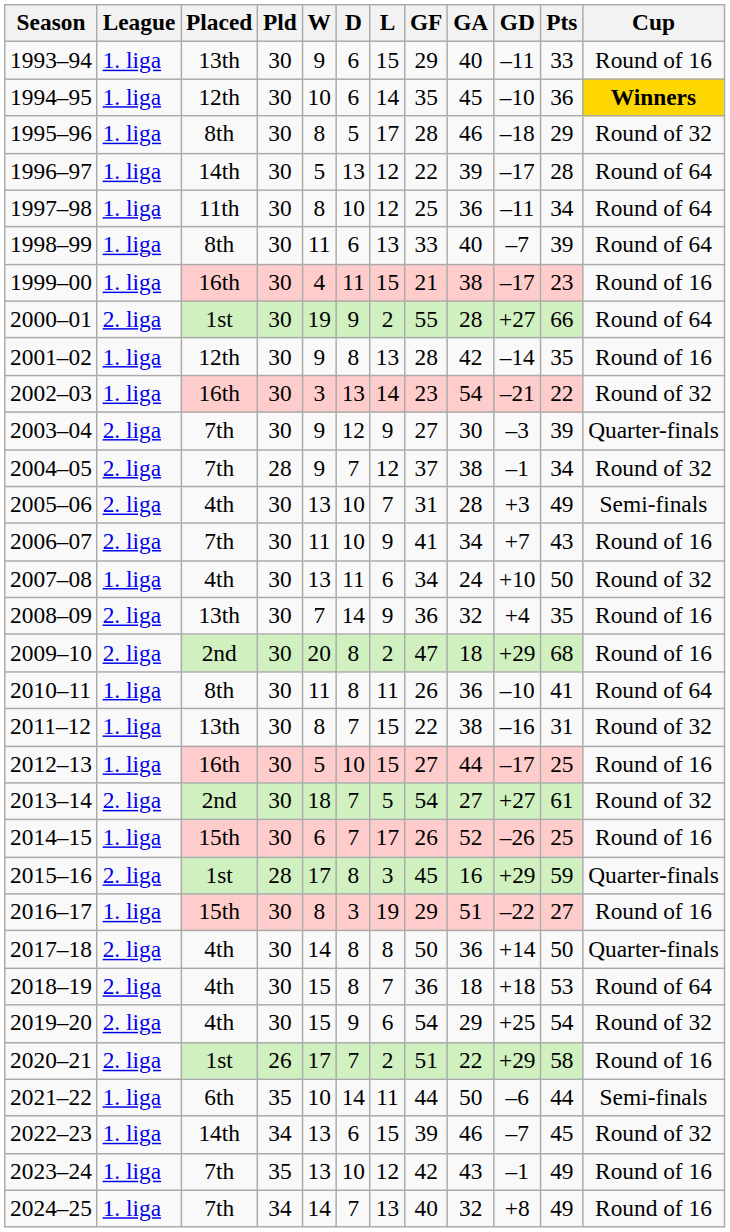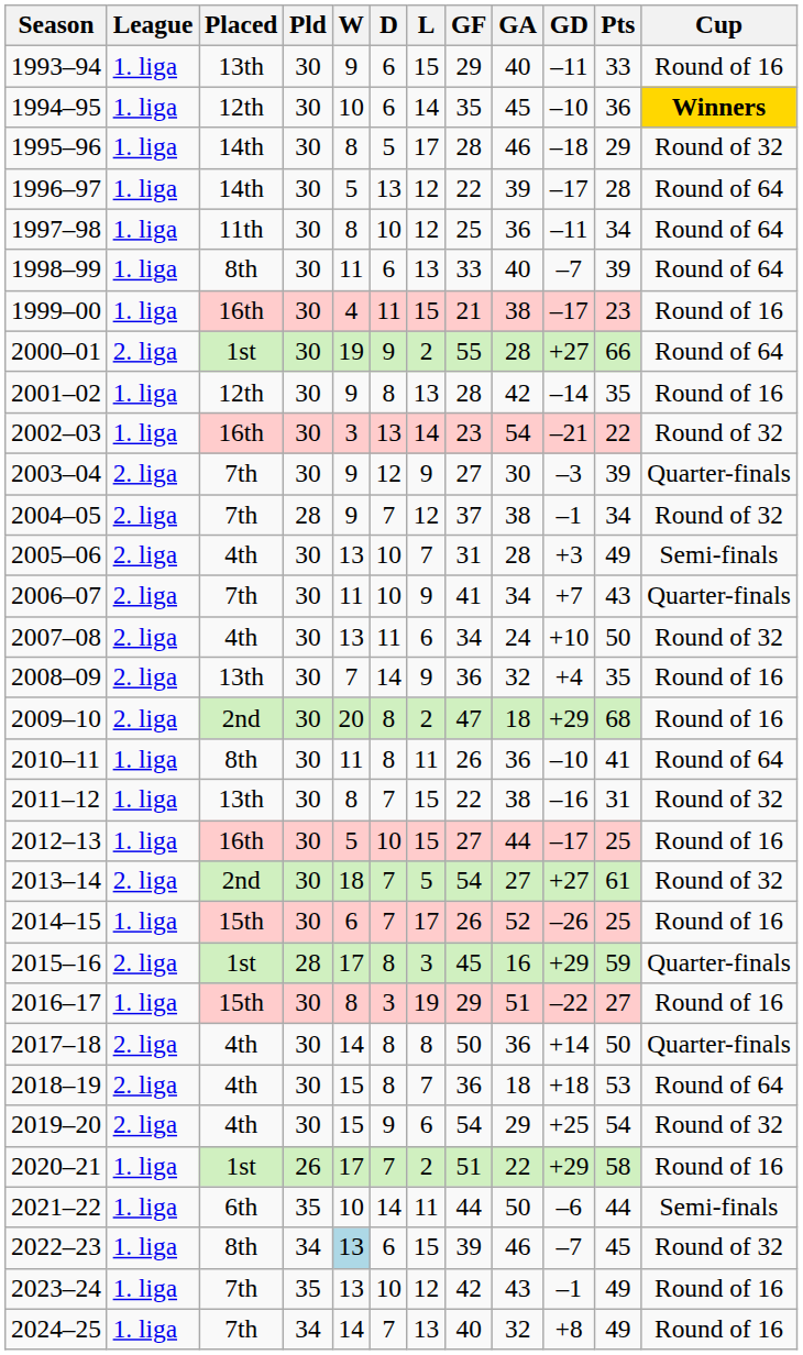 <table class="wikitable sortable">
 <tr>
 <th>Season</th>
 <th>League</th>
 <th>Placed</th>
 <th>Pld</th>
 <th>W</th>
 <th>D</th>
 <th>L</th>
 <th>GF</th>
 <th>GA</th>
 <th>GD</th>
 <th>Pts</th>
 <th>Cup</th>
 </tr>
 <tr>
 <td>1993–94</td>
 <td><a href='#'>1. liga</a></td>
 <td style="text-align:center">13th</td>
 <td style="text-align:center">30</td>
 <td style="text-align:center">9</td>
 <td style="text-align:center">6</td>
 <td style="text-align:center">15</td>
 <td style="text-align:center">29</td>
 <td style="text-align:center">40</td>
 <td style="text-align:center">–11</td>
 <td style="text-align:center">33</td>
 <td style="text-align:center">Round of 16</td>
 </tr>
 <tr>
 <td>1994–95</td>
 <td><a href='#'>1. liga</a></td>
 <td style="text-align:center">12th</td>
 <td style="text-align:center">30</td>
 <td style="text-align:center">10</td>
 <td style="text-align:center">6</td>
 <td style="text-align:center">14</td>
 <td style="text-align:center">35</td>
 <td style="text-align:center">45</td>
 <td style="text-align:center">–10</td>
 <td style="text-align:center">36</td>
 <td style="text-align:center; background:gold;"><strong>Winners</strong></td>
 </tr>
 <tr>
 <td>1995–96</td>
 <td><a href='#'>1. liga</a></td>
-<td style="text-align:center">8th</td>
+<td style="text-align:center">14th</td>
 <td style="text-align:center">30</td>
 <td style="text-align:center">8</td>
 <td style="text-align:center">5</td>
 <td style="text-align:center">17</td>
 <td style="text-align:center">28</td>
 <td style="text-align:center">46</td>
 <td style="text-align:center">–18</td>
 <td style="text-align:center">29</td>
 <td style="text-align:center">Round of 32</td>
 </tr>
 <tr>
 <td>1996–97</td>
 <td><a href='#'>1. liga</a></td>
 <td style="text-align:center">14th</td>
 <td style="text-align:center">30</td>
 <td style="text-align:center">5</td>
 <td style="text-align:center">13</td>
 <td style="text-align:center">12</td>
 <td style="text-align:center">22</td>
 <td style="text-align:center">39</td>
 <td style="text-align:center">–17</td>
 <td style="text-align:center">28</td>
 <td style="text-align:center">Round of 64</td>
 </tr>
 <tr>
 <td>1997–98</td>
 <td><a href='#'>1. liga</a></td>
 <td style="text-align:center">11th</td>
 <td style="text-align:center">30</td>
 <td style="text-align:center">8</td>
 <td style="text-align:center">10</td>
 <td style="text-align:center">12</td>
 <td style="text-align:center">25</td>
 <td style="text-align:center">36</td>
 <td style="text-align:center">–11</td>
 <td style="text-align:center">34</td>
 <td style="text-align:center">Round of 64</td>
 </tr>
 <tr>
 <td>1998–99</td>
 <td><a href='#'>1. liga</a></td>
 <td style="text-align:center">8th</td>
 <td style="text-align:center">30</td>
 <td style="text-align:center">11</td>
 <td style="text-align:center">6</td>
 <td style="text-align:center">13</td>
 <td style="text-align:center">33</td>
 <td style="text-align:center">40</td>
 <td style="text-align:center">–7</td>
 <td style="text-align:center">39</td>
 <td style="text-align:center">Round of 64</td>
 </tr>
 <tr>
 <td>1999–00</td>
 <td><a href='#'>1. liga</a></td>
 <td style="background: #FFCCCC; text-align:center">16th</td>
 <td style="background: #FFCCCC; text-align:center">30</td>
 <td style="background: #FFCCCC; text-align:center">4</td>
 <td style="background: #FFCCCC; text-align:center">11</td>
 <td style="background: #FFCCCC; text-align:center">15</td>
 <td style="background: #FFCCCC; text-align:center">21</td>
 <td style="background: #FFCCCC; text-align:center">38</td>
 <td style="background: #FFCCCC; text-align:center">–17</td>
 <td style="background: #FFCCCC; text-align:center">23</td>
 <td style="text-align:center">Round of 16</td>
 </tr>
 <tr>
 <td>2000–01</td>
 <td><a href='#'>2. liga</a></td>
 <td style="background: #D0F0C0; text-align:center">1st</td>
 <td style="background: #D0F0C0; text-align:center">30</td>
 <td style="background: #D0F0C0; text-align:center">19</td>
 <td style="background: #D0F0C0; text-align:center">9</td>
 <td style="background: #D0F0C0; text-align:center">2</td>
 <td style="background: #D0F0C0; text-align:center">55</td>
 <td style="background: #D0F0C0; text-align:center">28</td>
 <td style="background: #D0F0C0; text-align:center">+27</td>
 <td style="background: #D0F0C0; text-align:center">66</td>
 <td style="text-align:center">Round of 64</td>
 </tr>
 <tr>
 <td>2001–02</td>
 <td><a href='#'>1. liga</a></td>
 <td style="text-align:center">12th</td>
 <td style="text-align:center">30</td>
 <td style="text-align:center">9</td>
 <td style="text-align:center">8</td>
 <td style="text-align:center">13</td>
 <td style="text-align:center">28</td>
 <td style="text-align:center">42</td>
 <td style="text-align:center">–14</td>
 <td style="text-align:center">35</td>
 <td style="text-align:center">Round of 16</td>
 </tr>
 <tr>
 <td>2002–03</td>
 <td><a href='#'>1. liga</a></td>
 <td style="background: #FFCCCC; text-align:center">16th</td>
 <td style="background: #FFCCCC; text-align:center">30</td>
 <td style="background: #FFCCCC; text-align:center">3</td>
 <td style="background: #FFCCCC; text-align:center">13</td>
 <td style="background: #FFCCCC; text-align:center">14</td>
 <td style="background: #FFCCCC; text-align:center">23</td>
 <td style="background: #FFCCCC; text-align:center">54</td>
 <td style="background: #FFCCCC; text-align:center">–21</td>
 <td style="background: #FFCCCC; text-align:center">22</td>
 <td style="text-align:center">Round of 32</td>
 </tr>
 <tr>
 <td>2003–04</td>
 <td><a href='#'>2. liga</a></td>
 <td style="text-align:center">7th</td>
 <td style="text-align:center">30</td>
 <td style="text-align:center">9</td>
 <td style="text-align:center">12</td>
 <td style="text-align:center">9</td>
 <td style="text-align:center">27</td>
 <td style="text-align:center">30</td>
 <td style="text-align:center">–3</td>
 <td style="text-align:center">39</td>
 <td style="text-align:center">Quarter-finals</td>
 </tr>
 <tr>
 <td>2004–05</td>
 <td><a href='#'>2. liga</a></td>
 <td style="text-align:center">7th</td>
 <td style="text-align:center">28</td>
 <td style="text-align:center">9</td>
 <td style="text-align:center">7</td>
 <td style="text-align:center">12</td>
 <td style="text-align:center">37</td>
 <td style="text-align:center">38</td>
 <td style="text-align:center">–1</td>
 <td style="text-align:center">34</td>
 <td style="text-align:center">Round of 32</td>
 </tr>
 <tr>
 <td>2005–06</td>
 <td><a href='#'>2. liga</a></td>
 <td style="text-align:center">4th</td>
 <td style="text-align:center">30</td>
 <td style="text-align:center">13</td>
 <td style="text-align:center">10</td>
 <td style="text-align:center">7</td>
 <td style="text-align:center">31</td>
 <td style="text-align:center">28</td>
 <td style="text-align:center">+3</td>
 <td style="text-align:center">49</td>
 <td style="text-align:center">Semi-finals</td>
 </tr>
 <tr>
 <td>2006–07</td>
 <td><a href='#'>2. liga</a></td>
 <td style="text-align:center">7th</td>
 <td style="text-align:center">30</td>
 <td style="text-align:center">11</td>
 <td style="text-align:center">10</td>
 <td style="text-align:center">9</td>
 <td style="text-align:center">41</td>
 <td style="text-align:center">34</td>
 <td style="text-align:center">+7</td>
 <td style="text-align:center">43</td>
-<td style="text-align:center">Round of 16</td>
+<td style="text-align:center">Quarter-finals</td>
 </tr>
 <tr>
 <td>2007–08</td>
-<td><a href='#'>1. liga</a></td>
+<td><a href='#'>2. liga</a></td>
 <td style="text-align:center">4th</td>
 <td style="text-align:center">30</td>
 <td style="text-align:center">13</td>
 <td style="text-align:center">11</td>
 <td style="text-align:center">6</td>
 <td style="text-align:center">34</td>
 <td style="text-align:center">24</td>
 <td style="text-align:center">+10</td>
 <td style="text-align:center">50</td>
 <td style="text-align:center">Round of 32</td>
 </tr>
 <tr>
 <td>2008–09</td>
 <td><a href='#'>2. liga</a></td>
 <td style="text-align:center">13th</td>
 <td style="text-align:center">30</td>
 <td style="text-align:center">7</td>
 <td style="text-align:center">14</td>
 <td style="text-align:center">9</td>
 <td style="text-align:center">36</td>
 <td style="text-align:center">32</td>
 <td style="text-align:center">+4</td>
 <td style="text-align:center">35</td>
 <td style="text-align:center">Round of 16</td>
 </tr>
 <tr>
 <td>2009–10</td>
 <td><a href='#'>2. liga</a></td>
 <td style="background: #D0F0C0; text-align:center">2nd</td>
 <td style="background: #D0F0C0; text-align:center">30</td>
 <td style="background: #D0F0C0; text-align:center">20</td>
 <td style="background: #D0F0C0; text-align:center">8</td>
 <td style="background: #D0F0C0; text-align:center">2</td>
 <td style="background: #D0F0C0; text-align:center">47</td>
 <td style="background: #D0F0C0; text-align:center">18</td>
 <td style="background: #D0F0C0; text-align:center">+29</td>
 <td style="background: #D0F0C0; text-align:center">68</td>
 <td style="text-align:center">Round of 16</td>
 </tr>
 <tr>
 <td>2010–11</td>
 <td><a href='#'>1. liga</a></td>
 <td style="text-align:center">8th</td>
 <td style="text-align:center">30</td>
 <td style="text-align:center">11</td>
 <td style="text-align:center">8</td>
 <td style="text-align:center">11</td>
 <td style="text-align:center">26</td>
 <td style="text-align:center">36</td>
 <td style="text-align:center">–10</td>
 <td style="text-align:center">41</td>
 <td style="text-align:center">Round of 64</td>
 </tr>
 <tr>
 <td>2011–12</td>
 <td><a href='#'>1. liga</a></td>
 <td style="text-align:center">13th</td>
 <td style="text-align:center">30</td>
 <td style="text-align:center">8</td>
 <td style="text-align:center">7</td>
 <td style="text-align:center">15</td>
 <td style="text-align:center">22</td>
 <td style="text-align:center">38</td>
 <td style="text-align:center">–16</td>
 <td style="text-align:center">31</td>
 <td style="text-align:center">Round of 32</td>
 </tr>
 <tr>
 <td>2012–13</td>
 <td><a href='#'>1. liga</a></td>
 <td style="background: #FFCCCC; text-align:center">16th</td>
 <td style="background: #FFCCCC; text-align:center">30</td>
 <td style="background: #FFCCCC; text-align:center">5</td>
 <td style="background: #FFCCCC; text-align:center">10</td>
 <td style="background: #FFCCCC; text-align:center">15</td>
 <td style="background: #FFCCCC; text-align:center">27</td>
 <td style="background: #FFCCCC; text-align:center">44</td>
 <td style="background: #FFCCCC; text-align:center">–17</td>
 <td style="background: #FFCCCC; text-align:center">25</td>
 <td style="text-align:center">Round of 16</td>
 </tr>
 <tr>
 <td>2013–14</td>
 <td><a href='#'>2. liga</a></td>
 <td style="background: #D0F0C0; text-align:center">2nd</td>
 <td style="background: #D0F0C0; text-align:center">30</td>
 <td style="background: #D0F0C0; text-align:center">18</td>
 <td style="background: #D0F0C0; text-align:center">7</td>
 <td style="background: #D0F0C0; text-align:center">5</td>
 <td style="background: #D0F0C0; text-align:center">54</td>
 <td style="background: #D0F0C0; text-align:center">27</td>
 <td style="background: #D0F0C0; text-align:center">+27</td>
 <td style="background: #D0F0C0; text-align:center">61</td>
 <td style="text-align:center">Round of 32</td>
 </tr>
 <tr>
 <td>2014–15</td>
 <td><a href='#'>1. liga</a></td>
 <td style="background: #FFCCCC; text-align:center">15th</td>
 <td style="background: #FFCCCC; text-align:center">30</td>
 <td style="background: #FFCCCC; text-align:center">6</td>
 <td style="background: #FFCCCC; text-align:center">7</td>
 <td style="background: #FFCCCC; text-align:center">17</td>
 <td style="background: #FFCCCC; text-align:center">26</td>
 <td style="background: #FFCCCC; text-align:center">52</td>
 <td style="background: #FFCCCC; text-align:center">–26</td>
 <td style="background: #FFCCCC; text-align:center">25</td>
 <td style="text-align:center">Round of 16</td>
 </tr>
 <tr>
 <td>2015–16</td>
 <td><a href='#'>2. liga</a></td>
 <td style="background: #D0F0C0; text-align:center">1st</td>
 <td style="background: #D0F0C0; text-align:center">28</td>
 <td style="background: #D0F0C0; text-align:center">17</td>
 <td style="background: #D0F0C0; text-align:center">8</td>
 <td style="background: #D0F0C0; text-align:center">3</td>
 <td style="background: #D0F0C0; text-align:center">45</td>
 <td style="background: #D0F0C0; text-align:center">16</td>
 <td style="background: #D0F0C0; text-align:center">+29</td>
 <td style="background: #D0F0C0; text-align:center">59</td>
 <td style="text-align:center">Quarter-finals</td>
 </tr>
 <tr>
 <td>2016–17</td>
 <td><a href='#'>1. liga</a></td>
 <td style="background: #FFCCCC; text-align:center">15th</td>
 <td style="background: #FFCCCC; text-align:center">30</td>
 <td style="background: #FFCCCC; text-align:center">8</td>
 <td style="background: #FFCCCC; text-align:center">3</td>
 <td style="background: #FFCCCC; text-align:center">19</td>
 <td style="background: #FFCCCC; text-align:center">29</td>
 <td style="background: #FFCCCC; text-align:center">51</td>
 <td style="background: #FFCCCC; text-align:center">–22</td>
 <td style="background: #FFCCCC; text-align:center">27</td>
 <td style="text-align:center">Round of 16</td>
 </tr>
 <tr>
 <td>2017–18</td>
 <td><a href='#'>2. liga</a></td>
 <td style="text-align:center">4th</td>
 <td style="text-align:center">30</td>
 <td style="text-align:center">14</td>
 <td style="text-align:center">8</td>
 <td style="text-align:center">8</td>
 <td style="text-align:center">50</td>
 <td style="text-align:center">36</td>
 <td style="text-align:center">+14</td>
 <td style="text-align:center">50</td>
 <td style="text-align:center">Quarter-finals</td>
 </tr>
 <tr>
 <td>2018–19</td>
 <td><a href='#'>2. liga</a></td>
 <td style="text-align:center">4th</td>
 <td style="text-align:center">30</td>
 <td style="text-align:center">15</td>
 <td style="text-align:center">8</td>
 <td style="text-align:center">7</td>
 <td style="text-align:center">36</td>
 <td style="text-align:center">18</td>
 <td style="text-align:center">+18</td>
 <td style="text-align:center">53</td>
 <td style="text-align:center">Round of 64</td>
 </tr>
 <tr>
 <td>2019–20</td>
 <td><a href='#'>2. liga</a></td>
 <td style="text-align:center">4th</td>
 <td style="text-align:center">30</td>
 <td style="text-align:center">15</td>
 <td style="text-align:center">9</td>
 <td style="text-align:center">6</td>
 <td style="text-align:center">54</td>
 <td style="text-align:center">29</td>
 <td style="text-align:center">+25</td>
 <td style="text-align:center">54</td>
 <td style="text-align:center">Round of 32</td>
 </tr>
 <tr>
 <td>2020–21</td>
-<td><a href='#'>2. liga</a></td>
+<td><a href='#'>1. liga</a></td>
 <td style="background: #D0F0C0; text-align:center">1st</td>
 <td style="background: #D0F0C0; text-align:center">26</td>
 <td style="background: #D0F0C0; text-align:center">17</td>
 <td style="background: #D0F0C0; text-align:center">7</td>
 <td style="background: #D0F0C0; text-align:center">2</td>
 <td style="background: #D0F0C0; text-align:center">51</td>
 <td style="background: #D0F0C0; text-align:center">22</td>
 <td style="background: #D0F0C0; text-align:center">+29</td>
 <td style="background: #D0F0C0; text-align:center">58</td>
 <td style="text-align:center">Round of 16</td>
 </tr>
 <tr>
 <td>2021–22</td>
 <td><a href='#'>1. liga</a></td>
 <td style="text-align:center">6th</td>
 <td style="text-align:center">35</td>
 <td style="text-align:center">10</td>
 <td style="text-align:center">14</td>
 <td style="text-align:center">11</td>
 <td style="text-align:center">44</td>
 <td style="text-align:center">50</td>
 <td style="text-align:center">–6</td>
 <td style="text-align:center">44</td>
 <td style="text-align:center">Semi-finals</td>
 </tr>
 <tr>
 <td>2022–23</td>
 <td><a href='#'>1. liga</a></td>
-<td style="text-align:center">14th</td>
+<td style="text-align:center">8th</td>
 <td style="text-align:center">34</td>
-<td style="text-align:center">13</td>
+<td style="background: lightblue; text-align:center">13</td>
 <td style="text-align:center">6</td>
 <td style="text-align:center">15</td>
 <td style="text-align:center">39</td>
 <td style="text-align:center">46</td>
 <td style="text-align:center">–7</td>
 <td style="text-align:center">45</td>
 <td style="text-align:center">Round of 32</td>
 </tr>
 <tr>
 <td>2023–24</td>
 <td><a href='#'>1. liga</a></td>
 <td style="text-align:center">7th</td>
 <td style="text-align:center">35</td>
 <td style="text-align:center">13</td>
 <td style="text-align:center">10</td>
 <td style="text-align:center">12</td>
 <td style="text-align:center">42</td>
 <td style="text-align:center">43</td>
 <td style="text-align:center">–1</td>
 <td style="text-align:center">49</td>
 <td style="text-align:center">Round of 16</td>
 </tr>
 <tr>
 <td>2024–25</td>
 <td><a href='#'>1. liga</a></td>
 <td style="text-align:center">7th</td>
 <td style="text-align:center">34</td>
 <td style="text-align:center">14</td>
 <td style="text-align:center">7</td>
 <td style="text-align:center">13</td>
 <td style="text-align:center">40</td>
 <td style="text-align:center">32</td>
 <td style="text-align:center">+8</td>
 <td style="text-align:center">49</td>
 <td style="text-align:center">Round of 16</td>
 </tr>
 </table>
